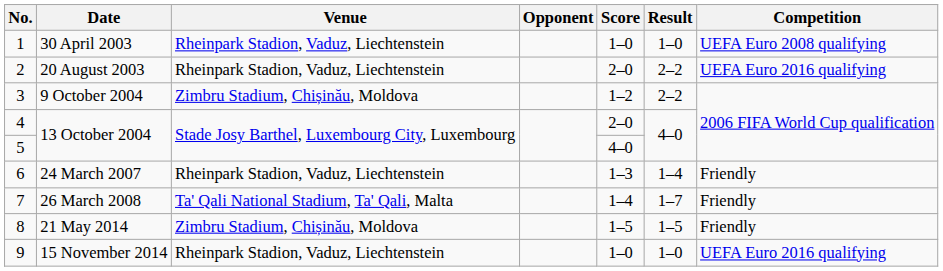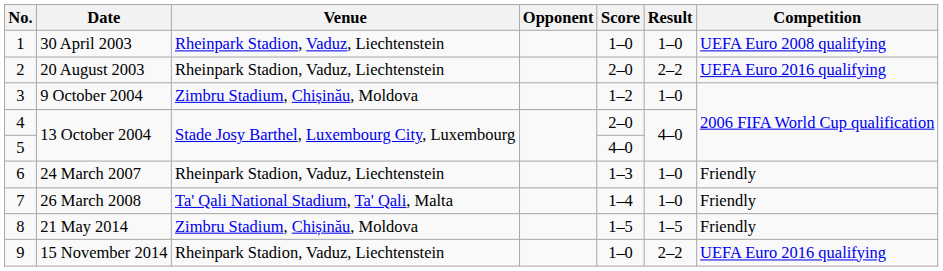 <table class="wikitable sortable">
 <tr>
 <th scope="col">No.</th>
 <th scope="col" data-sort-type="date">Date</th>
 <th scope="col">Venue</th>
 <th scope="col">Opponent</th>
 <th scope="col">Score</th>
 <th scope="col">Result</th>
 <th scope="col">Competition</th>
 </tr>
 <tr>
 <td style="text-align:center">1</td>
 <td>30 April 2003</td>
 <td><a href='#'>Rheinpark Stadion</a>, <a href='#'>Vaduz</a>, Liechtenstein</td>
 <td></td>
 <td style="text-align:center">1–0</td>
 <td style="text-align:center">1–0</td>
 <td><a href='#'>UEFA Euro 2008 qualifying</a></td>
 </tr>
 <tr>
 <td style="text-align:center">2</td>
 <td>20 August 2003</td>
 <td>Rheinpark Stadion, Vaduz, Liechtenstein</td>
 <td></td>
 <td style="text-align:center">2–0</td>
 <td style="text-align:center">2–2</td>
 <td><a href='#'>UEFA Euro 2016 qualifying</a></td>
 </tr>
 <tr>
 <td style="text-align:center">3</td>
 <td>9 October 2004</td>
 <td><a href='#'>Zimbru Stadium</a>, <a href='#'>Chișinău</a>, Moldova</td>
 <td></td>
 <td style="text-align:center">1–2</td>
-<td style="text-align:center">2–2</td>
+<td style="text-align:center">1–0</td>
 <td rowspan=3><a href='#'>2006 FIFA World Cup qualification</a></td>
 </tr>
 <tr>
 <td style="text-align:center">4</td>
 <td rowspan="2">13 October 2004</td>
 <td rowspan="2"><a href='#'>Stade Josy Barthel</a>, <a href='#'>Luxembourg City</a>, Luxembourg</td>
 <td rowspan="2"></td>
 <td style="text-align:center">2–0</td>
 <td rowspan="2" style="text-align:center">4–0</td>
 </tr>
 <tr>
 <td style="text-align:center">5</td>
 <td style="text-align:center">4–0</td>
 </tr>
 <tr>
 <td style="text-align:center">6</td>
 <td>24 March 2007</td>
 <td>Rheinpark Stadion, Vaduz, Liechtenstein</td>
 <td></td>
 <td style="text-align:center">1–3</td>
-<td style="text-align:center">1–4</td>
+<td style="text-align:center">1–0</td>
 <td>Friendly</td>
 </tr>
 <tr>
 <td style="text-align:center">7</td>
 <td>26 March 2008</td>
 <td><a href='#'>Ta' Qali National Stadium</a>, <a href='#'>Ta' Qali</a>, Malta</td>
 <td></td>
 <td style="text-align:center">1–4</td>
-<td style="text-align:center">1–7</td>
+<td style="text-align:center">1–0</td>
 <td>Friendly</td>
 </tr>
 <tr>
 <td style="text-align:center">8</td>
 <td>21 May 2014</td>
 <td><a href='#'>Zimbru Stadium</a>, <a href='#'>Chișinău</a>, Moldova</td>
 <td></td>
 <td style="text-align:center">1–5</td>
 <td style="text-align:center">1–5</td>
 <td>Friendly</td>
 </tr>
 <tr>
 <td style="text-align:center">9</td>
 <td>15 November 2014</td>
 <td>Rheinpark Stadion, Vaduz, Liechtenstein</td>
 <td></td>
 <td style="text-align:center">1–0</td>
-<td style="text-align:center">1–0</td>
+<td style="text-align:center">2–2</td>
 <td><a href='#'>UEFA Euro 2016 qualifying</a></td>
 </tr>
 </table>
